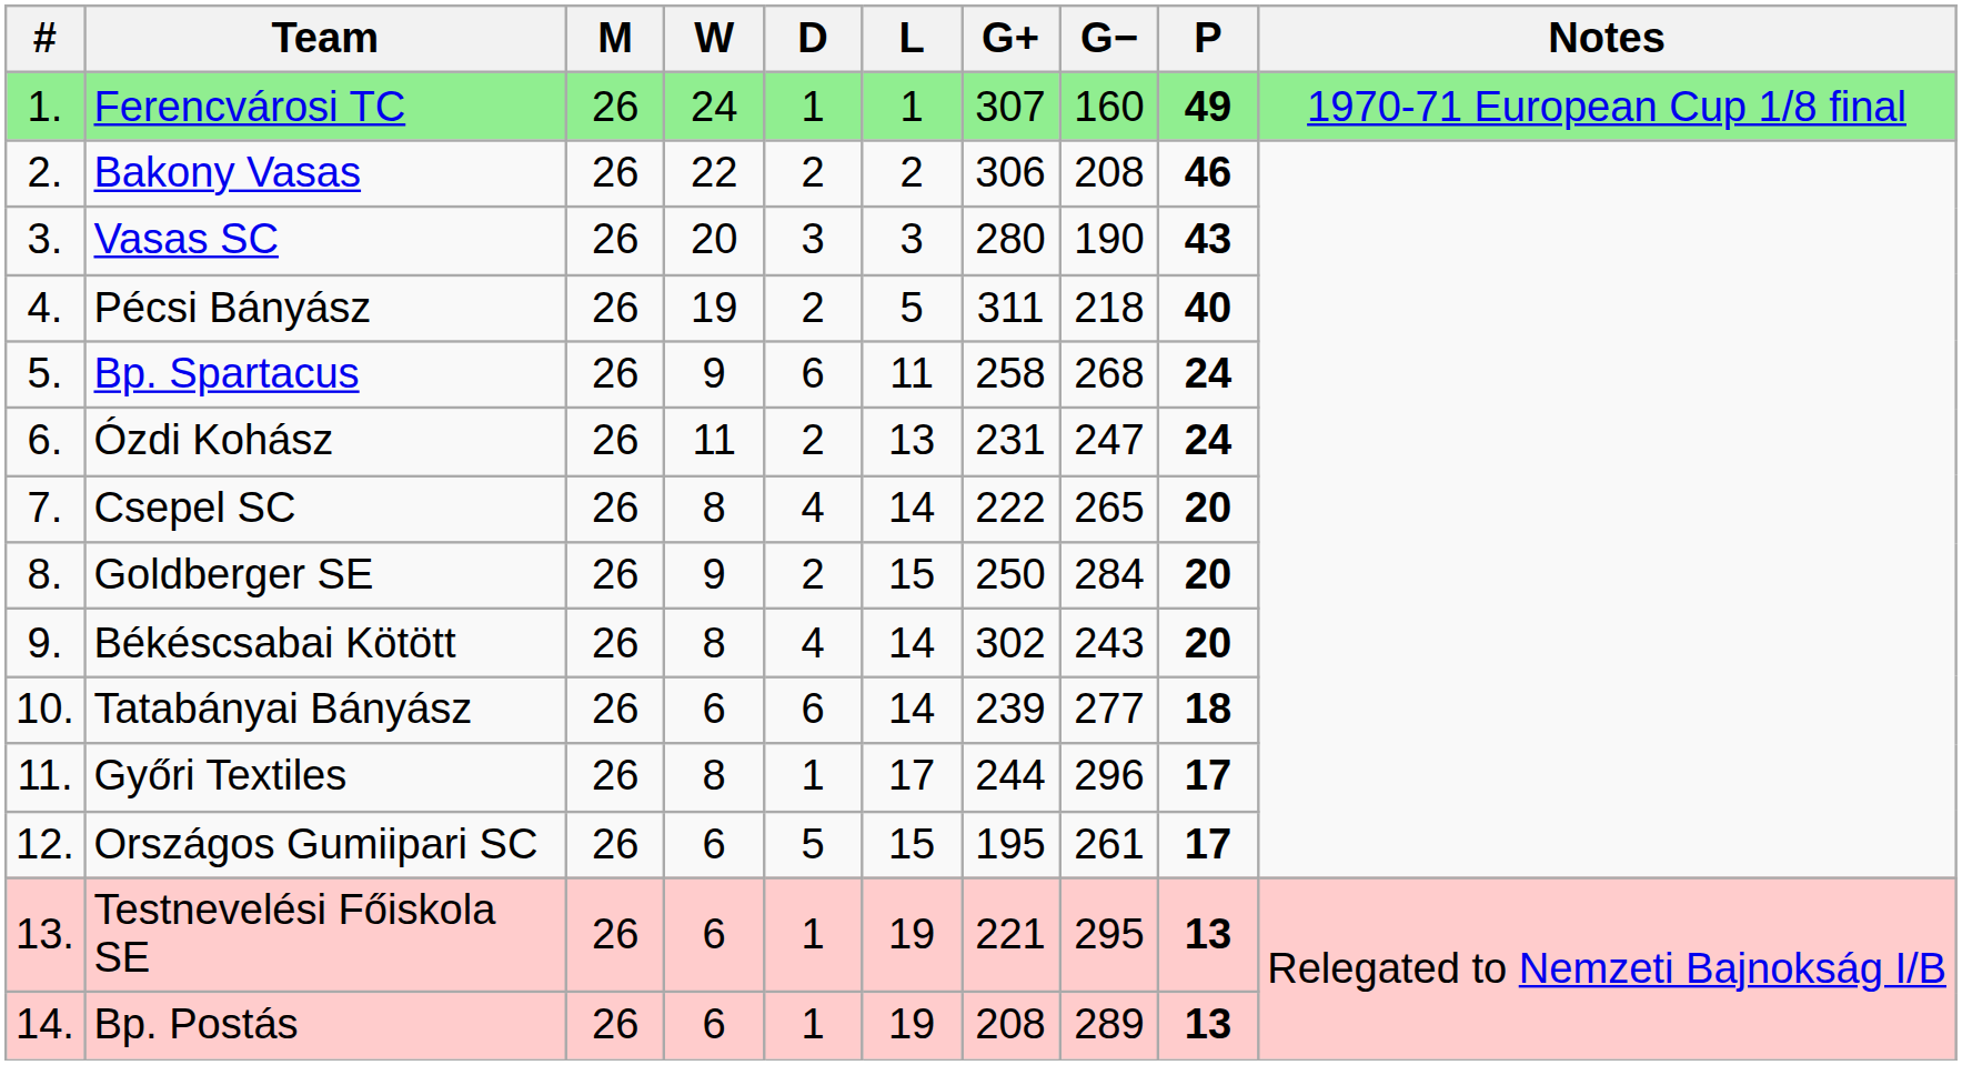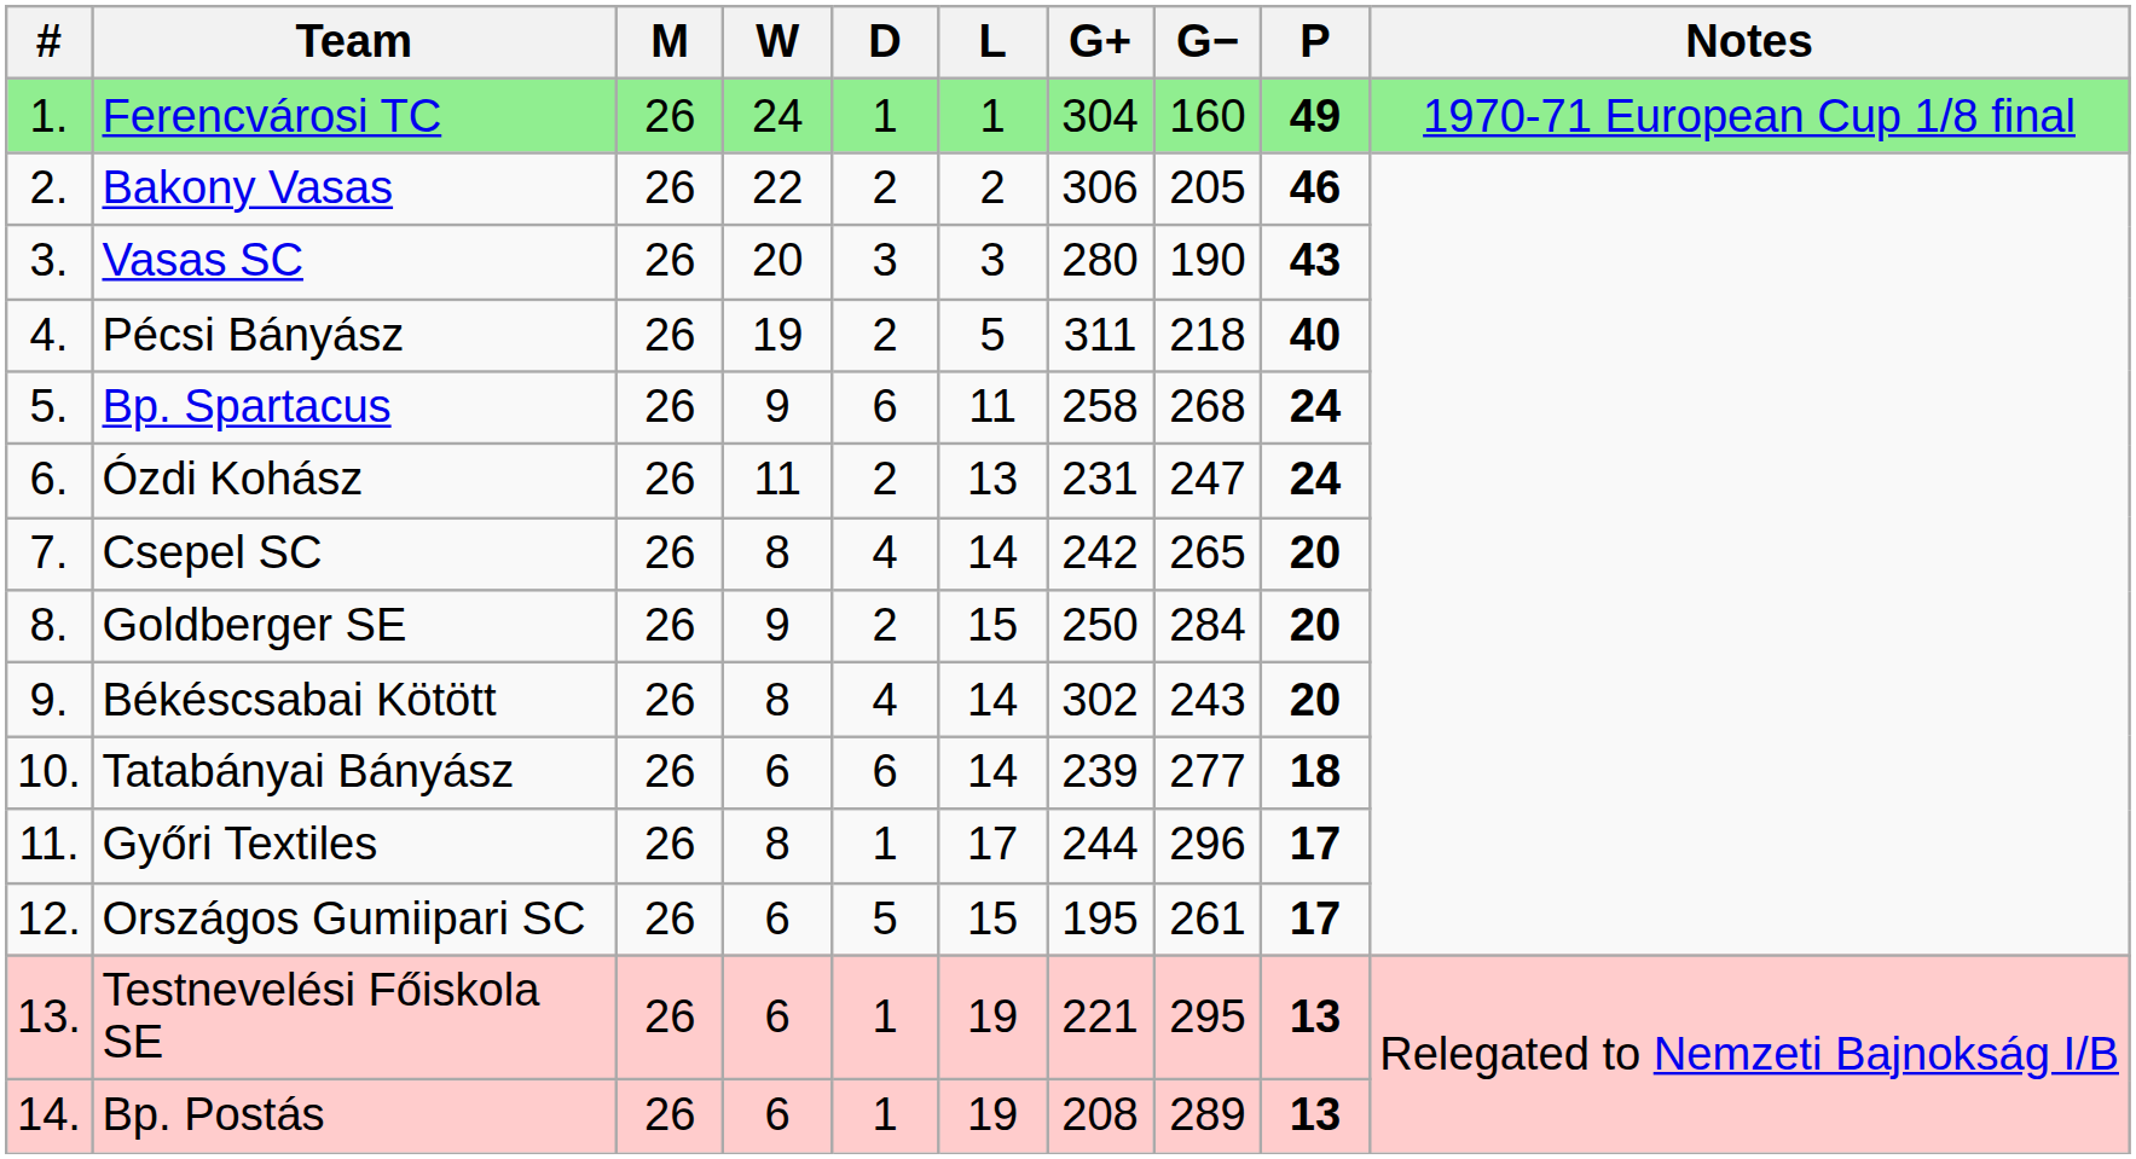 <table class="wikitable" style="text-align: center;">
 <tr>
 <th width="15">#</th>
 <th width="175">Team</th>
 <th width="30">M</th>
 <th width="30">W</th>
 <th width="30">D</th>
 <th width="30">L</th>
 <th width="30">G+</th>
 <th width="30">G−</th>
 <th width="30">P</th>
 <th>Notes</th>
 </tr>
 <tr style="background: #90EE90;">
 <td>1.</td>
 <td align="left"><a href='#'>Ferencvárosi TC</a></td>
 <td>26</td>
 <td>24</td>
 <td>1</td>
 <td>1</td>
-<td>307</td>
+<td>304</td>
 <td>160</td>
 <td><strong>49</strong></td>
 <td><a href='#'>1970-71 European Cup 1/8 final</a></td>
 </tr>
 <tr>
 <td>2.</td>
 <td align="left"><a href='#'>Bakony Vasas</a></td>
 <td>26</td>
 <td>22</td>
 <td>2</td>
 <td>2</td>
 <td>306</td>
-<td>208</td>
+<td>205</td>
 <td><strong>46</strong></td>
 </tr>
 <tr>
 <td>3.</td>
 <td align="left"><a href='#'>Vasas SC</a></td>
 <td>26</td>
 <td>20</td>
 <td>3</td>
 <td>3</td>
 <td>280</td>
 <td>190</td>
 <td><strong>43</strong></td>
 </tr>
 <tr>
 <td>4.</td>
 <td align="left">Pécsi Bányász</td>
 <td>26</td>
 <td>19</td>
 <td>2</td>
 <td>5</td>
 <td>311</td>
 <td>218</td>
 <td><strong>40</strong></td>
 </tr>
 <tr>
 <td>5.</td>
 <td align="left"><a href='#'>Bp. Spartacus</a></td>
 <td>26</td>
 <td>9</td>
 <td>6</td>
 <td>11</td>
 <td>258</td>
 <td>268</td>
 <td><strong>24</strong></td>
 </tr>
 <tr>
 <td>6.</td>
 <td align="left">Ózdi Kohász</td>
 <td>26</td>
 <td>11</td>
 <td>2</td>
 <td>13</td>
 <td>231</td>
 <td>247</td>
 <td><strong>24</strong></td>
 </tr>
 <tr>
 <td>7.</td>
 <td align="left">Csepel SC</td>
 <td>26</td>
 <td>8</td>
 <td>4</td>
 <td>14</td>
-<td>222</td>
+<td>242</td>
 <td>265</td>
 <td><strong>20</strong></td>
 </tr>
 <tr>
 <td>8.</td>
 <td align="left">Goldberger SE</td>
 <td>26</td>
 <td>9</td>
 <td>2</td>
 <td>15</td>
 <td>250</td>
 <td>284</td>
 <td><strong>20</strong></td>
 </tr>
 <tr>
 <td>9.</td>
 <td align="left">Békéscsabai Kötött</td>
 <td>26</td>
 <td>8</td>
 <td>4</td>
 <td>14</td>
 <td>302</td>
 <td>243</td>
 <td><strong>20</strong></td>
 </tr>
 <tr>
 <td>10.</td>
 <td align="left">Tatabányai Bányász</td>
 <td>26</td>
 <td>6</td>
 <td>6</td>
 <td>14</td>
 <td>239</td>
 <td>277</td>
 <td><strong>18</strong></td>
 </tr>
 <tr>
 <td>11.</td>
 <td align="left">Győri Textiles</td>
 <td>26</td>
 <td>8</td>
 <td>1</td>
 <td>17</td>
 <td>244</td>
 <td>296</td>
 <td><strong>17</strong></td>
 </tr>
 <tr>
 <td>12.</td>
 <td align="left">Országos Gumiipari SC</td>
 <td>26</td>
 <td>6</td>
 <td>5</td>
 <td>15</td>
 <td>195</td>
 <td>261</td>
 <td><strong>17</strong></td>
 </tr>
 <tr style="background: #FFCCCC;">
 <td>13.</td>
 <td align="left">Testnevelési Főiskola SE</td>
 <td>26</td>
 <td>6</td>
 <td>1</td>
 <td>19</td>
 <td>221</td>
 <td>295</td>
 <td><strong>13</strong></td>
 <td rowspan="2">Relegated to <a href='#'>Nemzeti Bajnokság I/B</a></td>
 </tr>
 <tr style="background: #FFCCCC;">
 <td>14.</td>
 <td align="left">Bp. Postás</td>
 <td>26</td>
 <td>6</td>
 <td>1</td>
 <td>19</td>
 <td>208</td>
 <td>289</td>
 <td><strong>13</strong></td>
 </tr>
 </table>
